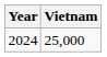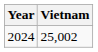 <table class="wikitable">
 <tr>
 <th>Year</th>
 <th>Vietnam</th>
 </tr>
 <tr>
 <td>2024</td>
-<td>25,000</td>
+<td>25,002</td>
 </tr>
 </table>
